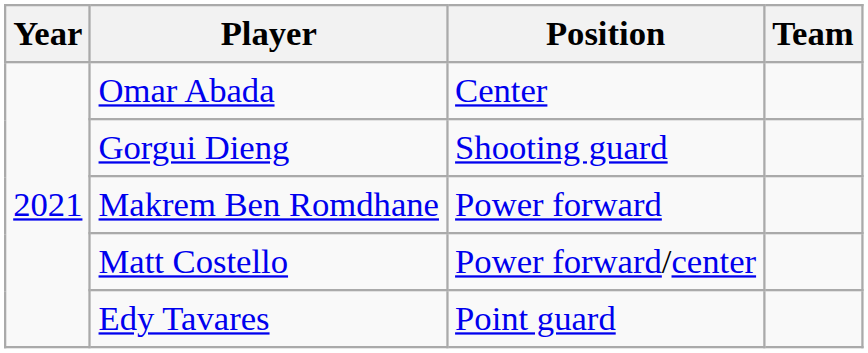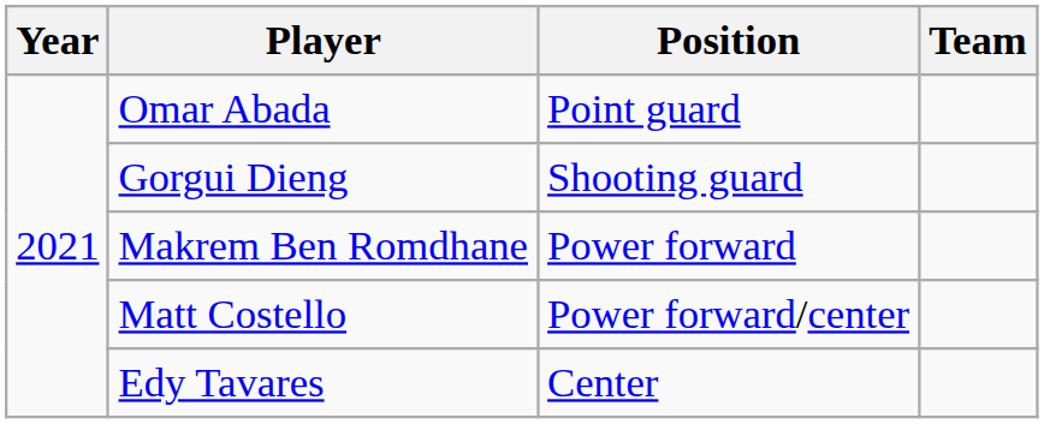 <table class="wikitable" style="text-align:center; font-size:95%">
 <tr>
 <th>Year</th>
 <th>Player</th>
 <th>Position</th>
 <th>Team</th>
 </tr>
 <tr>
 <td rowspan=5><a href='#'>2021</a></td>
 <td align=left><a href='#'>Omar Abada</a></td>
-<td align=left><a href='#'>Center</a></td>
+<td align=left><a href='#'>Point guard</a></td>
 <td align=left></td>
 </tr>
 <tr>
 <td align=left><a href='#'>Gorgui Dieng</a></td>
 <td align=left><a href='#'>Shooting guard</a></td>
 <td align=left></td>
 </tr>
 <tr>
 <td align=left><a href='#'>Makrem Ben Romdhane</a></td>
 <td align=left><a href='#'>Power forward</a></td>
 <td align=left></td>
 </tr>
 <tr>
 <td align=left><a href='#'>Matt Costello</a></td>
 <td align=left><a href='#'>Power forward</a>/<a href='#'>center</a></td>
 <td align=left></td>
 </tr>
 <tr>
 <td align=left><a href='#'>Edy Tavares</a></td>
-<td align=left><a href='#'>Point guard</a></td>
+<td align=left><a href='#'>Center</a></td>
 <td align=left></td>
 </tr>
 </table>
